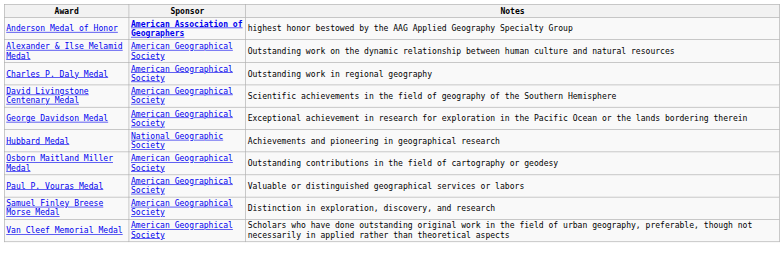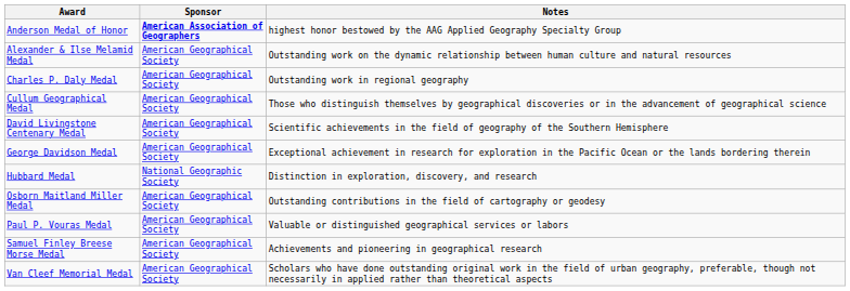 <table Class="wikitable sortable">
 <tr>
 <th style="width:15em;">Award</th>
 <th style="width:14em;">Sponsor</th>
 <th>Notes</th>
 </tr>
 <tr>
 <td><a href='#'>Anderson Medal of Honor</a></td>
 <td><strong><a href='#'>American Association of Geographers</a></strong></td>
 <td>highest honor bestowed by the AAG Applied Geography Specialty Group</td>
 </tr>
 <tr>
 <td><a href='#'>Alexander & Ilse Melamid Medal</a></td>
 <td><a href='#'>American Geographical Society</a></td>
 <td>Outstanding work on the dynamic relationship between human culture and natural resources</td>
 </tr>
 <tr>
 <td><a href='#'>Charles P. Daly Medal</a></td>
 <td><a href='#'>American Geographical Society</a></td>
 <td>Outstanding work in regional geography</td>
 </tr>
 <tr>
+<td><a href='#'>Cullum Geographical Medal</a></td>
+<td><a href='#'>American Geographical Society</a></td>
+<td>Those who distinguish themselves by geographical discoveries or in the advancement of geographical science</td>
+</tr>
+<tr>
 <td><a href='#'>David Livingstone Centenary Medal</a></td>
 <td><a href='#'>American Geographical Society</a></td>
 <td>Scientific achievements in the field of geography of the Southern Hemisphere</td>
 </tr>
 <tr>
 <td><a href='#'>George Davidson Medal</a></td>
 <td><a href='#'>American Geographical Society</a></td>
 <td>Exceptional achievement in research for exploration in the Pacific Ocean or the lands bordering therein</td>
 </tr>
 <tr>
 <td><a href='#'>Hubbard Medal</a></td>
 <td><a href='#'>National Geographic Society</a></td>
-<td>Achievements and pioneering in geographical research</td>
+<td>Distinction in exploration, discovery, and research</td>
 </tr>
 <tr>
 <td><a href='#'>Osborn Maitland Miller Medal</a></td>
 <td><a href='#'>American Geographical Society</a></td>
 <td>Outstanding contributions in the field of cartography or geodesy</td>
 </tr>
 <tr>
 <td><a href='#'>Paul P. Vouras Medal</a></td>
 <td><a href='#'>American Geographical Society</a></td>
 <td>Valuable or distinguished geographical services or labors</td>
 </tr>
 <tr>
 <td><a href='#'>Samuel Finley Breese Morse Medal</a></td>
 <td><a href='#'>American Geographical Society</a></td>
-<td>Distinction in exploration, discovery, and research</td>
+<td>Achievements and pioneering in geographical research</td>
 </tr>
 <tr>
 <td><a href='#'>Van Cleef Memorial Medal</a></td>
 <td><a href='#'>American Geographical Society</a></td>
 <td>Scholars who have done outstanding original work in the field of urban geography, preferable, though not necessarily in applied rather than theoretical aspects</td>
 </tr>
 </table>
